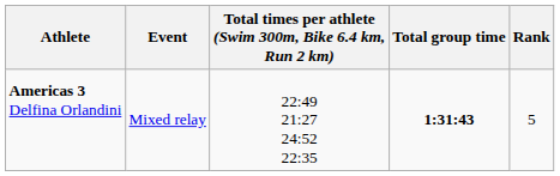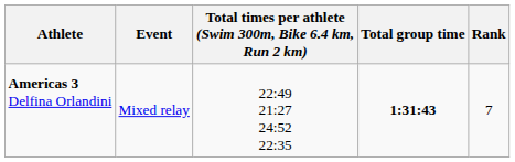 <table class="wikitable" style="font-size:90%;">
 <tr>
 <th>Athlete</th>
 <th>Event</th>
 <th>Total times per athlete <br> <em>(Swim 300m, Bike 6.4 km, <br> Run 2 km)</em></th>
 <th>Total group time</th>
 <th>Rank</th>
 </tr>
 <tr align=center>
 <td align=left><strong>Americas 3</strong><br><a href='#'>Delfina Orlandini</a><br><br><br></td>
 <td align=left><a href='#'>Mixed relay</a></td>
 <td><br>22:49<br>21:27<br>24:52<br>22:35</td>
 <td><strong>1:31:43</strong></td>
-<td>5</td>
+<td>7</td>
 </tr>
 </table>
